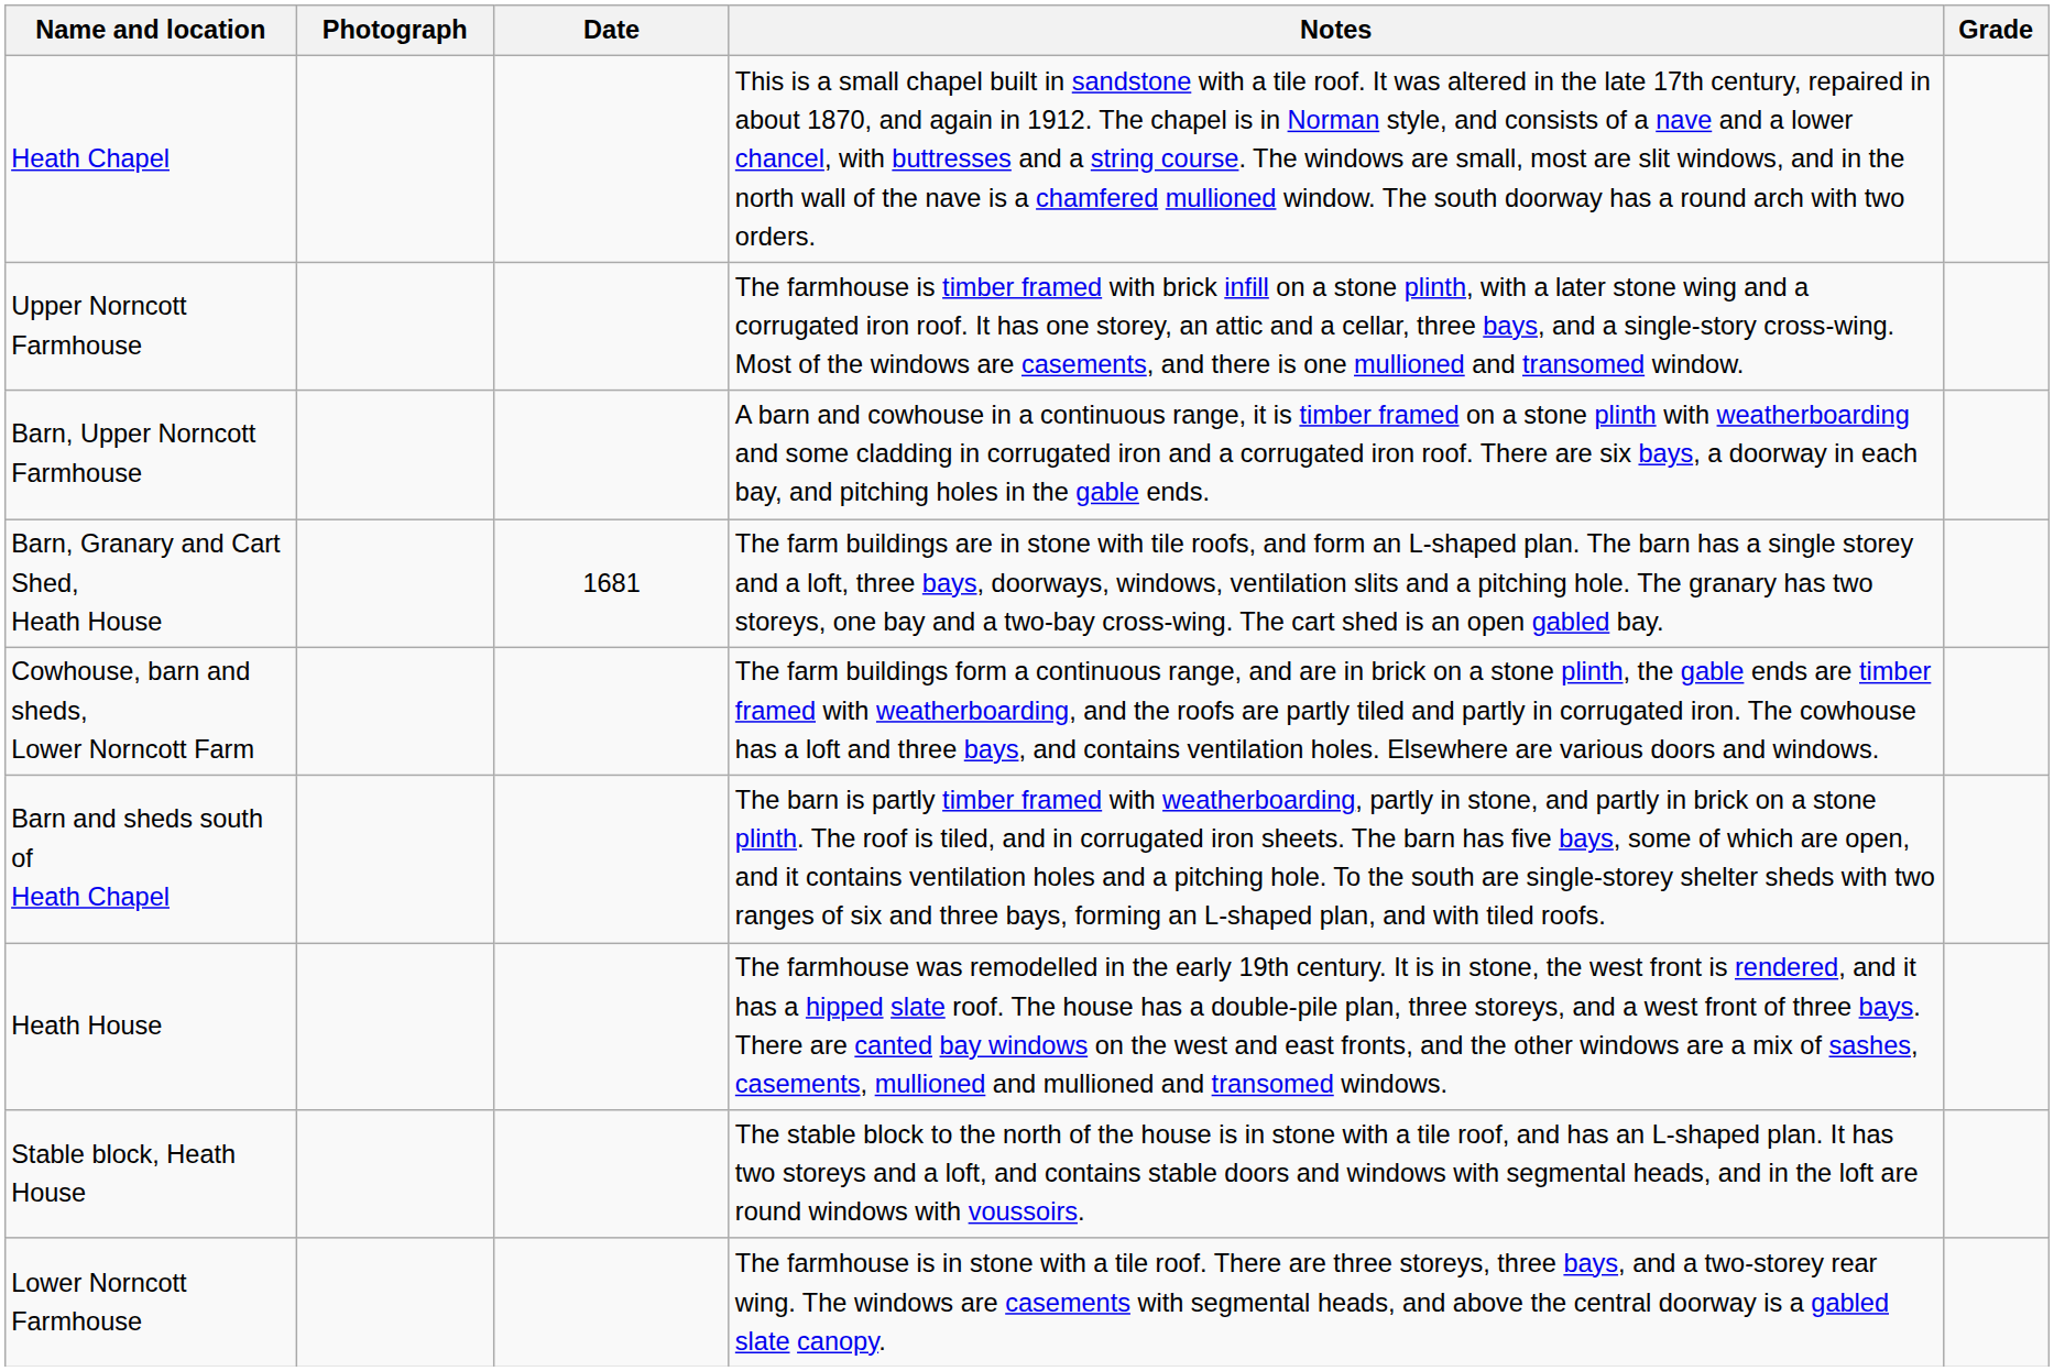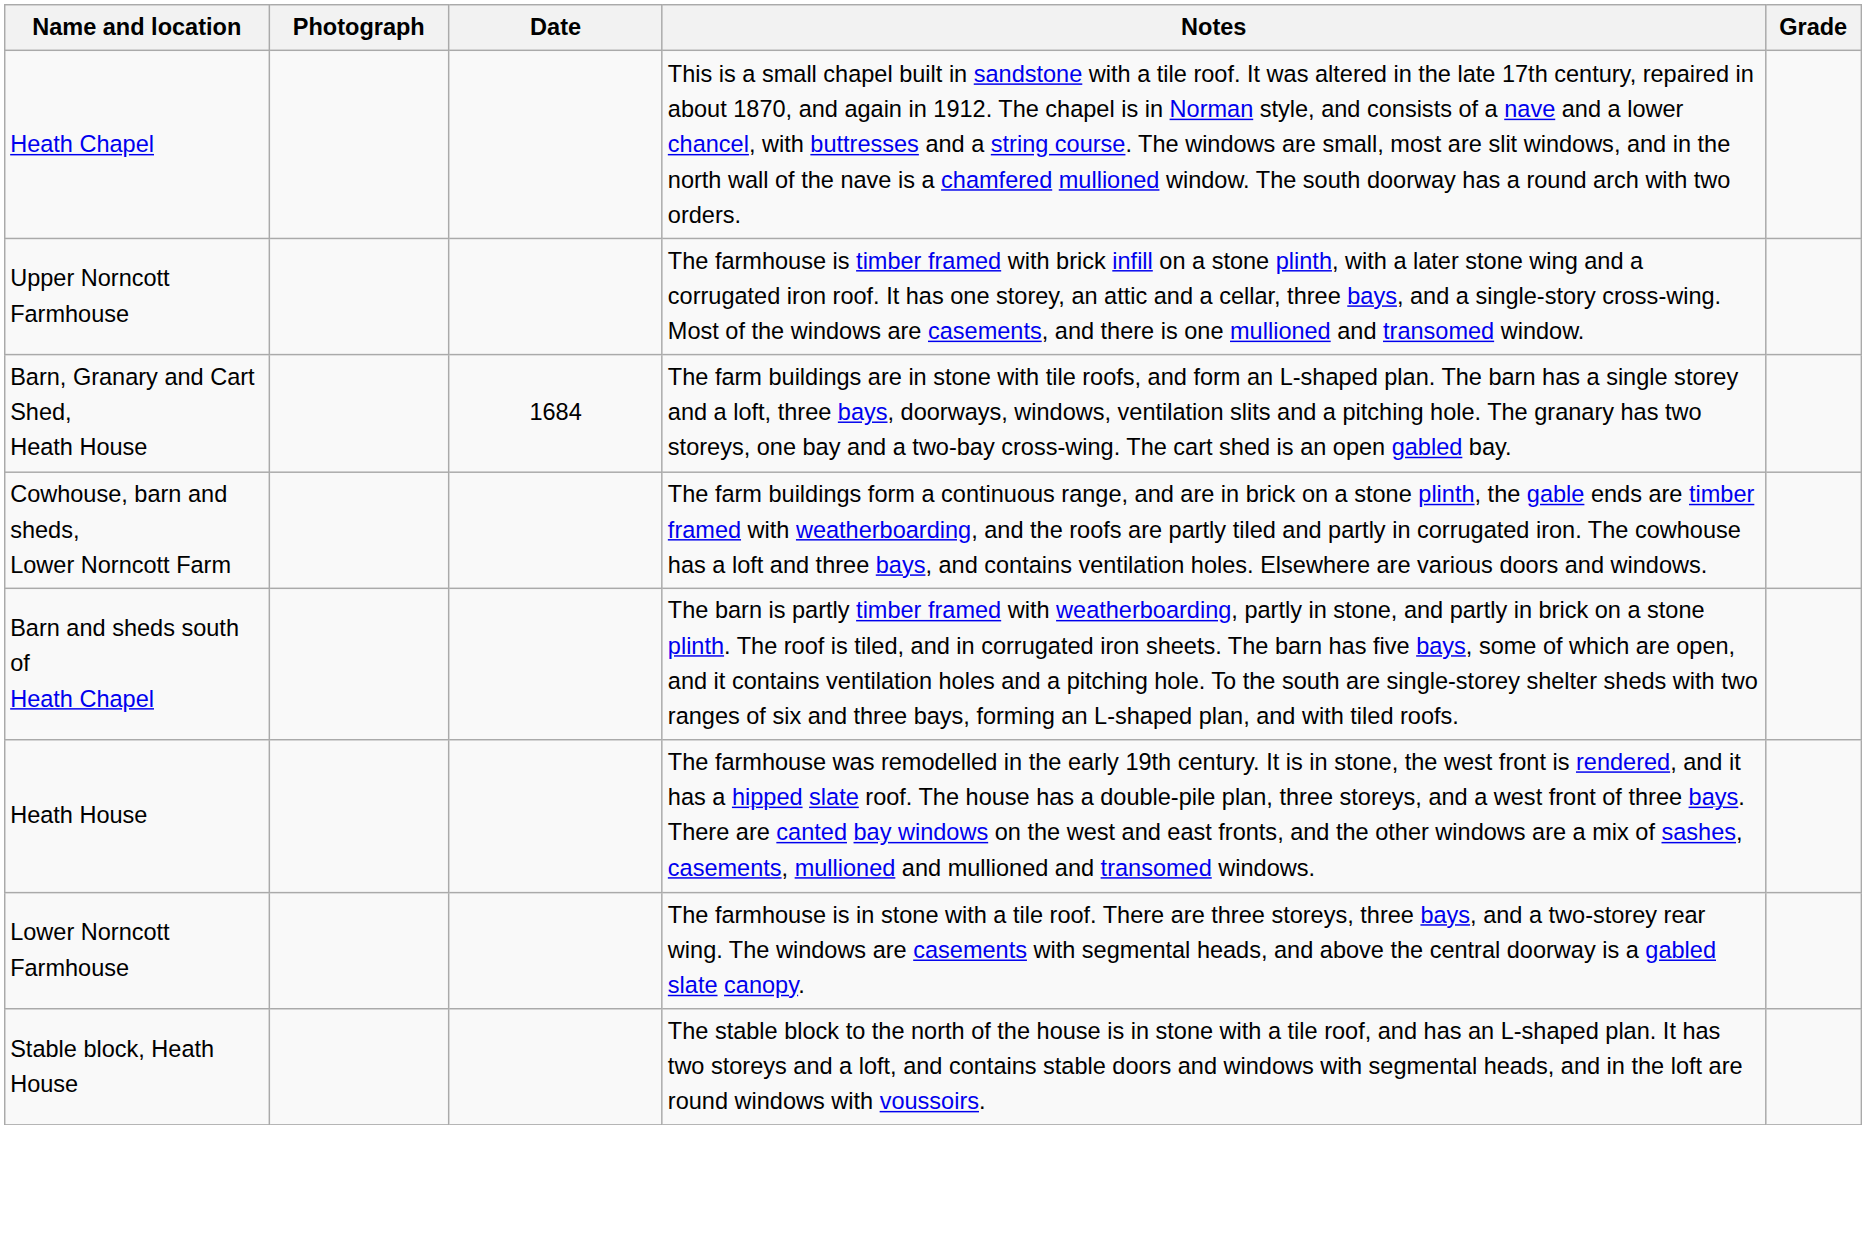 <table class="wikitable sortable plainrowheaders" style="width:100%; border:0; text-align:left; line-height:150%;">
 <tr>
 <th scope="col" style="width:150px">Name and location</th>
 <th scope="col" style="width:100px" class="unsortable">Photograph</th>
 <th scope="col" style="width:120px">Date</th>
 <th scope="col" style="width:650px" class="unsortable">Notes</th>
 <th scope="col" style="width:50px">Grade</th>
 </tr>
 <tr>
 <td><a href='#'>Heath Chapel</a><br><small></small></td>
 <td></td>
 <td align="center"></td>
 <td>This is a small chapel built in <a href='#'>sandstone</a> with a tile roof. It was altered in the late 17th century, repaired in about 1870, and again in 1912. The chapel is in <a href='#'>Norman</a> style, and consists of a <a href='#'>nave</a> and a lower <a href='#'>chancel</a>, with <a href='#'>buttresses</a> and a <a href='#'>string course</a>. The windows are small, most are slit windows, and in the north wall of the nave is a <a href='#'>chamfered</a> <a href='#'>mullioned</a> window. The south doorway has a round arch with two orders.</td>
 <td align="center" ></td>
 </tr>
 <tr>
 <td>Upper Norncott Farmhouse<br><small></small></td>
 <td></td>
 <td align="center"></td>
 <td>The farmhouse is <a href='#'>timber framed</a> with brick <a href='#'>infill</a> on a stone <a href='#'>plinth</a>, with a later stone wing and a corrugated iron roof. It has one storey, an attic and a cellar, three <a href='#'>bays</a>, and a single-story cross-wing. Most of the windows are <a href='#'>casements</a>, and there is one <a href='#'>mullioned</a> and <a href='#'>transomed</a> window.</td>
 <td align="center" ></td>
 </tr>
 <tr>
-<td>Barn, Upper Norncott Farmhouse<br><small></small></td>
-<td></td>
-<td align="center"></td>
-<td>A barn and cowhouse in a continuous range, it is <a href='#'>timber framed</a> on a stone <a href='#'>plinth</a> with <a href='#'>weatherboarding</a> and some cladding in corrugated iron and a corrugated iron roof. There are six <a href='#'>bays</a>, a doorway in each bay, and pitching holes in the <a href='#'>gable</a> ends.</td>
-<td align="center" ></td>
-</tr>
-<tr>
 <td>Barn, Granary and Cart Shed,<br>Heath House<br><small></small></td>
 <td></td>
-<td align="center">1681</td>
+<td align="center">1684</td>
 <td>The farm buildings are in stone with tile roofs, and form an L-shaped plan. The barn has a single storey and a loft, three <a href='#'>bays</a>, doorways, windows, ventilation slits and a pitching hole. The granary has two storeys, one bay and a two-bay cross-wing. The cart shed is an open <a href='#'>gabled</a> bay.</td>
 <td align="center" ></td>
 </tr>
 <tr>
 <td>Cowhouse, barn and sheds,<br>Lower Norncott Farm<br><small></small></td>
 <td></td>
 <td align="center"></td>
 <td>The farm buildings form a continuous range, and are in brick on a stone <a href='#'>plinth</a>, the <a href='#'>gable</a> ends are <a href='#'>timber framed</a> with <a href='#'>weatherboarding</a>, and the roofs are partly tiled and partly in corrugated iron. The cowhouse has a loft and three <a href='#'>bays</a>, and contains ventilation holes. Elsewhere are various doors and windows.</td>
 <td align="center" ></td>
 </tr>
 <tr>
 <td>Barn and sheds south of<br><a href='#'>Heath Chapel</a><br><small></small></td>
 <td></td>
 <td align="center"></td>
 <td>The barn is partly <a href='#'>timber framed</a> with <a href='#'>weatherboarding</a>, partly in stone, and partly in brick on a stone <a href='#'>plinth</a>. The roof is tiled, and in corrugated iron sheets. The barn has five <a href='#'>bays</a>, some of which are open, and it contains ventilation holes and a pitching hole. To the south are single-storey shelter sheds with two ranges of six and three bays, forming an L-shaped plan, and with tiled roofs.</td>
 <td align="center" ></td>
 </tr>
 <tr>
 <td>Heath House<br><small></small></td>
 <td></td>
 <td align="center"></td>
 <td>The farmhouse was remodelled in the early 19th century. It is in stone, the west front is <a href='#'>rendered</a>, and it has a <a href='#'>hipped</a> <a href='#'>slate</a> roof. The house has a double-pile plan, three storeys, and a west front of three <a href='#'>bays</a>. There are <a href='#'>canted</a> <a href='#'>bay windows</a> on the west and east fronts, and the other windows are a mix of <a href='#'>sashes</a>, <a href='#'>casements</a>, <a href='#'>mullioned</a> and mullioned and <a href='#'>transomed</a> windows.</td>
 <td align="center" ></td>
 </tr>
 <tr>
+<td>Lower Norncott Farmhouse<br><small></small></td>
+<td></td>
+<td align="center"></td>
+<td>The farmhouse is in stone with a tile roof. There are three storeys, three <a href='#'>bays</a>, and a two-storey rear wing. The windows are <a href='#'>casements</a> with segmental heads, and above the central doorway is a <a href='#'>gabled</a> <a href='#'>slate</a> <a href='#'>canopy</a>.</td>
+<td align="center" ></td>
+</tr>
+<tr>
 <td>Stable block, Heath House<br><small></small></td>
 <td></td>
 <td align="center"></td>
 <td>The stable block to the north of the house is in stone with a tile roof, and has an L-shaped plan. It has two storeys and a loft, and contains stable doors and windows with segmental heads, and in the loft are round windows with <a href='#'>voussoirs</a>.</td>
 <td align="center" ></td>
 </tr>
 <tr>
-<td>Lower Norncott Farmhouse<br><small></small></td>
-<td></td>
-<td align="center"></td>
-<td>The farmhouse is in stone with a tile roof. There are three storeys, three <a href='#'>bays</a>, and a two-storey rear wing. The windows are <a href='#'>casements</a> with segmental heads, and above the central doorway is a <a href='#'>gabled</a> <a href='#'>slate</a> <a href='#'>canopy</a>.</td>
-<td align="center" ></td>
-</tr>
-<tr>
 </tr>
 </table>
